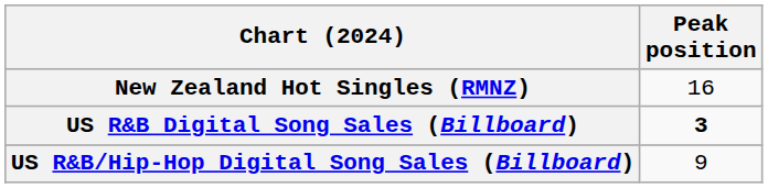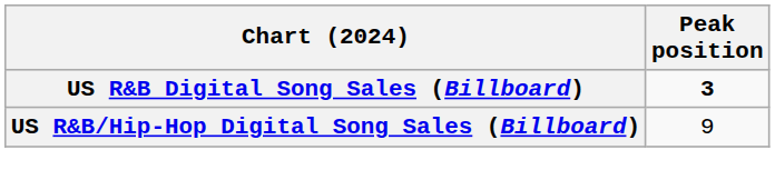 <table class="wikitable sortable plainrowheaders" style="text-align:center">
 <tr>
 <th scope="col">Chart (2024)</th>
 <th scope="col">Peak<br>position</th>
-</tr>
-<tr>
-<th scope="row">New Zealand Hot Singles (<a href='#'>RMNZ</a>)</th>
-<td>16</td>
 </tr>
 <tr>
 <th scope="row">US <a href='#'>R&B Digital Song Sales</a> (<em><a href='#'>Billboard</a></em>)</th>
 <td><strong>3</strong></td>
 </tr>
 <tr>
 <th scope="row">US <a href='#'>R&B/Hip-Hop Digital Song Sales</a> (<em><a href='#'>Billboard</a></em>)</th>
 <td>9</td>
 </tr>
 </table>
